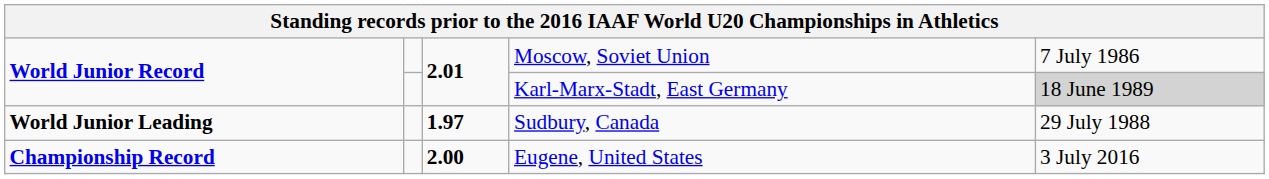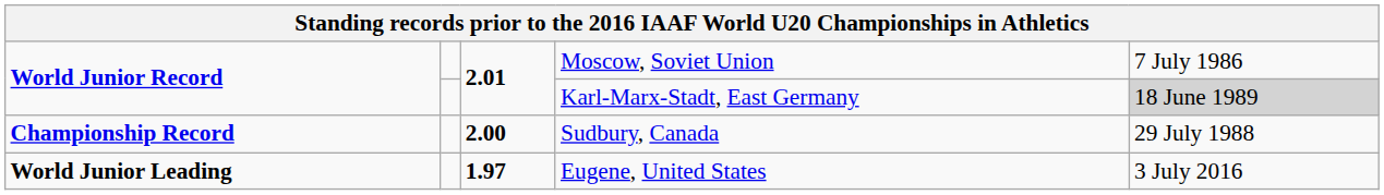 <table class="wikitable" width=75%>
 <tr>
 <th colspan="5">Standing records prior to the 2016 IAAF World U20 Championships in Athletics</th>
 </tr>
 <tr>
 <td rowspan=2><strong><a href='#'>World Junior Record</a></strong></td>
 <td></td>
 <td rowspan=2><strong>2.01</strong></td>
 <td><a href='#'>Moscow</a>, <a href='#'>Soviet Union</a></td>
 <td>7 July 1986</td>
 </tr>
 <tr>
 <td></td>
 <td><a href='#'>Karl-Marx-Stadt</a>, <a href='#'>East Germany</a></td>
 <td style="background: lightgrey;">18 June 1989</td>
 </tr>
 <tr>
-<td><strong>World Junior Leading</strong></td>
+<td><strong><a href='#'>Championship Record</a></strong></td>
 <td></td>
-<td><strong>1.97</strong></td>
+<td><strong>2.00</strong></td>
 <td><a href='#'>Sudbury</a>, <a href='#'>Canada</a></td>
 <td>29 July 1988</td>
 </tr>
 <tr>
-<td><strong><a href='#'>Championship Record</a></strong></td>
+<td><strong>World Junior Leading</strong></td>
 <td></td>
-<td><strong>2.00</strong></td>
+<td><strong>1.97</strong></td>
 <td><a href='#'>Eugene</a>, <a href='#'>United States</a></td>
 <td>3 July 2016</td>
 </tr>
 </table>
